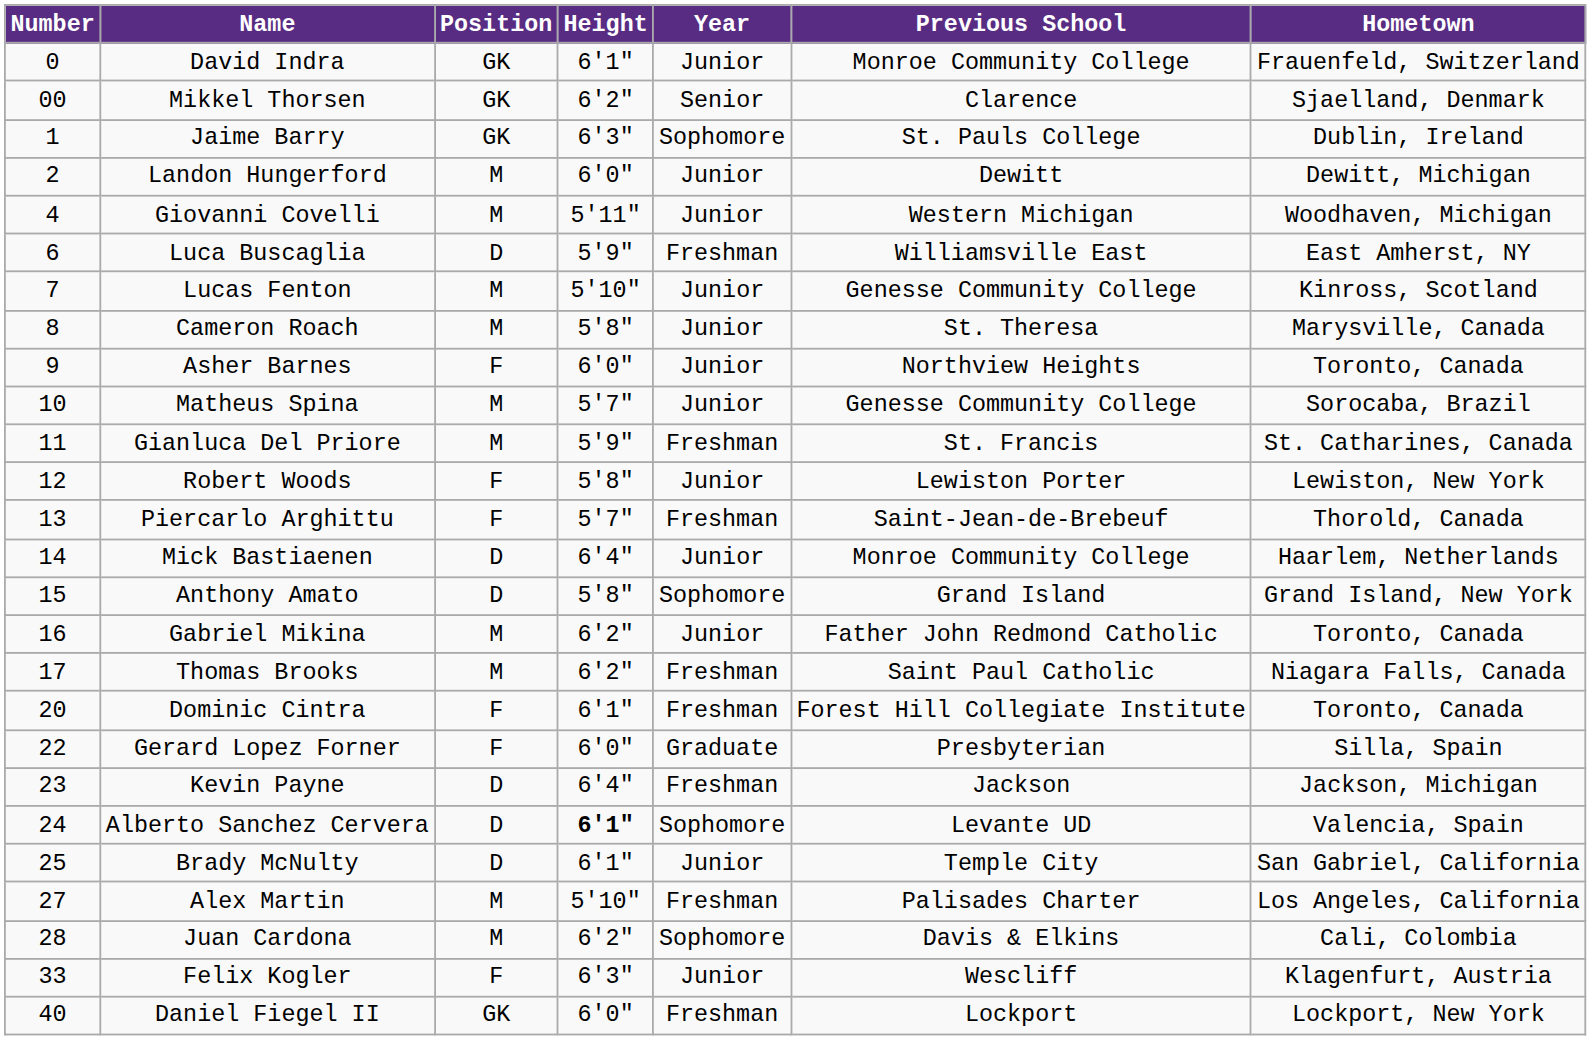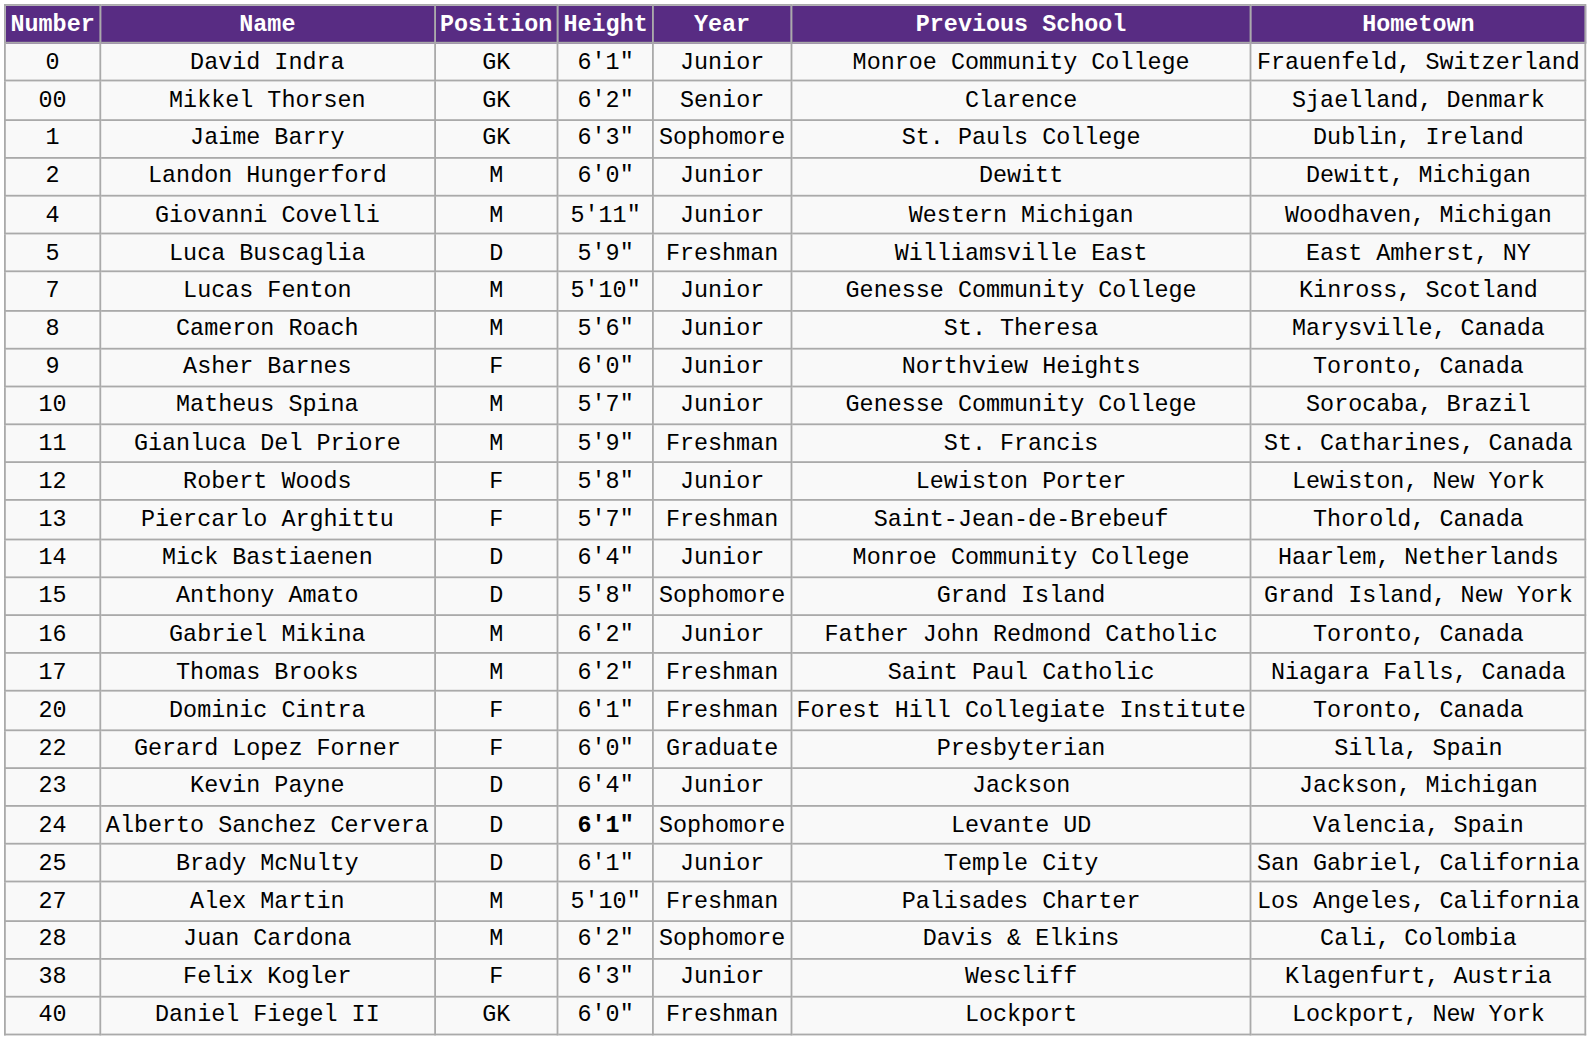 <table class="wikitable" style="text-align:center">
 <tr>
 <th style="background:#582C83; color:white;">Number</th>
 <th style="background:#582C83; color:white;">Name</th>
 <th style="background:#582C83; color:white;">Position</th>
 <th style="background:#582C83; color:white;">Height</th>
 <th style="background:#582C83; color:white;">Year</th>
 <th style="background:#582C83; color:white;">Previous School</th>
 <th style="background:#582C83; color:white;">Hometown</th>
 </tr>
 <tr>
 <td>0</td>
 <td>David Indra</td>
 <td>GK</td>
 <td>6'1"</td>
 <td>Junior</td>
 <td>Monroe Community College</td>
 <td>Frauenfeld, Switzerland </td>
 </tr>
 <tr>
 <td>00</td>
 <td>Mikkel Thorsen</td>
 <td>GK</td>
 <td>6'2"</td>
 <td>Senior</td>
 <td>Clarence</td>
 <td>Sjaelland, Denmark </td>
 </tr>
 <tr>
 <td>1</td>
 <td>Jaime Barry</td>
 <td>GK</td>
 <td>6'3"</td>
 <td>Sophomore</td>
 <td>St. Pauls College</td>
 <td>Dublin, Ireland </td>
 </tr>
 <tr>
 <td>2</td>
 <td>Landon Hungerford</td>
 <td>M</td>
 <td>6'0"</td>
 <td>Junior</td>
 <td>Dewitt</td>
 <td>Dewitt, Michigan </td>
 </tr>
 <tr>
 <td>4</td>
 <td>Giovanni Covelli</td>
 <td>M</td>
 <td>5'11"</td>
 <td>Junior</td>
 <td>Western Michigan</td>
 <td>Woodhaven, Michigan </td>
 </tr>
 <tr>
-<td>6</td>
+<td>5</td>
 <td>Luca Buscaglia</td>
 <td>D</td>
 <td>5'9"</td>
 <td>Freshman</td>
 <td>Williamsville East</td>
 <td>East Amherst, NY </td>
 </tr>
 <tr>
 <td>7</td>
 <td>Lucas Fenton</td>
 <td>M</td>
 <td>5'10"</td>
 <td>Junior</td>
 <td>Genesse Community College</td>
 <td>Kinross, Scotland </td>
 </tr>
 <tr>
 <td>8</td>
 <td>Cameron Roach</td>
 <td>M</td>
-<td>5'8"</td>
+<td>5'6"</td>
 <td>Junior</td>
 <td>St. Theresa</td>
 <td>Marysville, Canada </td>
 </tr>
 <tr>
 <td>9</td>
 <td>Asher Barnes</td>
 <td>F</td>
 <td>6'0"</td>
 <td>Junior</td>
 <td>Northview Heights</td>
 <td>Toronto, Canada </td>
 </tr>
 <tr>
 <td>10</td>
 <td>Matheus Spina</td>
 <td>M</td>
 <td>5'7"</td>
 <td>Junior</td>
 <td>Genesse Community College</td>
 <td>Sorocaba, Brazil </td>
 </tr>
 <tr>
 <td>11</td>
 <td>Gianluca Del Priore</td>
 <td>M</td>
 <td>5'9"</td>
 <td>Freshman</td>
 <td>St. Francis</td>
 <td>St. Catharines, Canada </td>
 </tr>
 <tr>
 <td>12</td>
 <td>Robert Woods</td>
 <td>F</td>
 <td>5'8"</td>
 <td>Junior</td>
 <td>Lewiston Porter</td>
 <td>Lewiston, New York </td>
 </tr>
 <tr>
 <td>13</td>
 <td>Piercarlo Arghittu</td>
 <td>F</td>
 <td>5'7"</td>
 <td>Freshman</td>
 <td>Saint-Jean-de-Brebeuf</td>
 <td>Thorold, Canada </td>
 </tr>
 <tr>
 <td>14</td>
 <td>Mick Bastiaenen</td>
 <td>D</td>
 <td>6'4"</td>
 <td>Junior</td>
 <td>Monroe Community College</td>
 <td>Haarlem, Netherlands </td>
 </tr>
 <tr>
 <td>15</td>
 <td>Anthony Amato</td>
 <td>D</td>
 <td>5'8"</td>
 <td>Sophomore</td>
 <td>Grand Island</td>
 <td>Grand Island, New York </td>
 </tr>
 <tr>
 <td>16</td>
 <td>Gabriel Mikina</td>
 <td>M</td>
 <td>6'2"</td>
 <td>Junior</td>
 <td>Father John Redmond Catholic</td>
 <td>Toronto, Canada </td>
 </tr>
 <tr>
 <td>17</td>
 <td>Thomas Brooks</td>
 <td>M</td>
 <td>6'2"</td>
 <td>Freshman</td>
 <td>Saint Paul Catholic</td>
 <td>Niagara Falls, Canada </td>
 </tr>
 <tr>
 <td>20</td>
 <td>Dominic Cintra</td>
 <td>F</td>
 <td>6'1"</td>
 <td>Freshman</td>
 <td>Forest Hill Collegiate Institute</td>
 <td>Toronto, Canada </td>
 </tr>
 <tr>
 <td>22</td>
 <td>Gerard Lopez Forner</td>
 <td>F</td>
 <td>6'0"</td>
 <td>Graduate</td>
 <td>Presbyterian</td>
 <td>Silla, Spain </td>
 </tr>
 <tr>
 <td>23</td>
 <td>Kevin Payne</td>
 <td>D</td>
 <td>6'4"</td>
-<td>Freshman</td>
+<td>Junior</td>
 <td>Jackson</td>
 <td>Jackson, Michigan </td>
 </tr>
 <tr>
 <td>24</td>
 <td>Alberto Sanchez Cervera</td>
 <td>D</td>
 <td><strong>6'1"</strong></td>
 <td>Sophomore</td>
 <td>Levante UD</td>
 <td>Valencia, Spain </td>
 </tr>
 <tr>
 <td>25</td>
 <td>Brady McNulty</td>
 <td>D</td>
 <td>6'1"</td>
 <td>Junior</td>
 <td>Temple City</td>
 <td>San Gabriel, California </td>
 </tr>
 <tr>
 <td>27</td>
 <td>Alex Martin</td>
 <td>M</td>
 <td>5'10"</td>
 <td>Freshman</td>
 <td>Palisades Charter</td>
 <td>Los Angeles, California </td>
 </tr>
 <tr>
 <td>28</td>
 <td>Juan Cardona</td>
 <td>M</td>
 <td>6'2"</td>
 <td>Sophomore</td>
 <td>Davis & Elkins</td>
 <td>Cali, Colombia </td>
 </tr>
 <tr>
-<td>33</td>
+<td>38</td>
 <td>Felix Kogler</td>
 <td>F</td>
 <td>6'3"</td>
 <td>Junior</td>
 <td>Wescliff</td>
 <td>Klagenfurt, Austria </td>
 </tr>
 <tr>
 <td>40</td>
 <td>Daniel Fiegel II</td>
 <td>GK</td>
 <td>6'0"</td>
 <td>Freshman</td>
 <td>Lockport</td>
 <td>Lockport, New York</td>
 </tr>
 </table>
